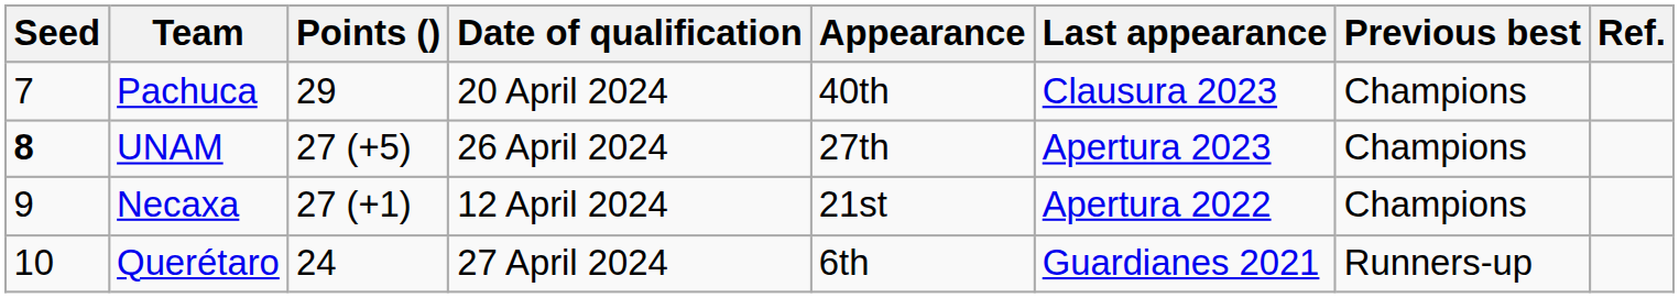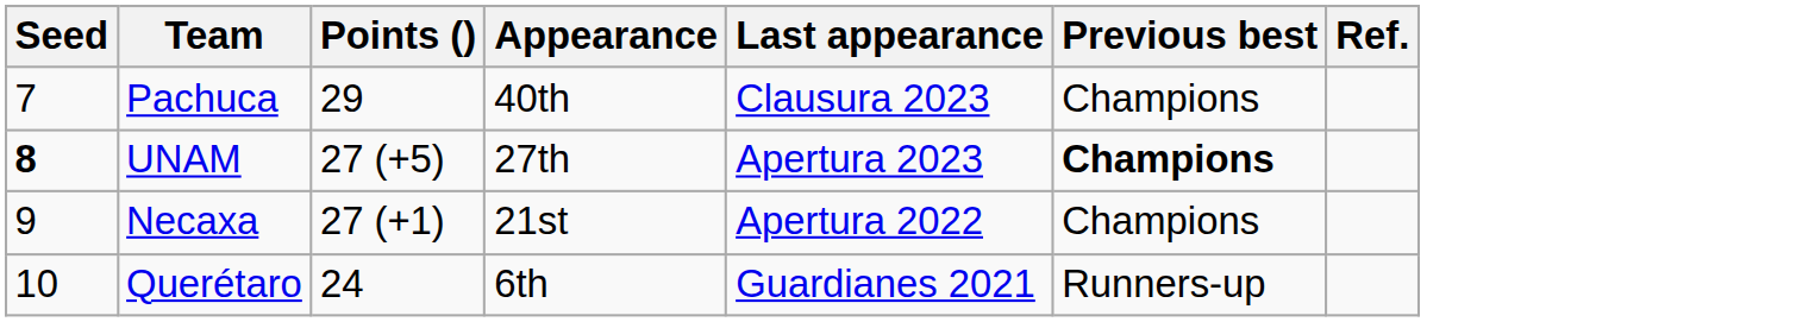 <table class="wikitable sortable">
 <tr>
 <th>Seed</th>
 <th>Team</th>
 <th>Points ()</th>
-<th>Date of qualification</th>
 <th>Appearance</th>
 <th>Last appearance</th>
 <th>Previous best </th>
 <th>Ref.</th>
 </tr>
 <tr>
 <td>7</td>
 <td><a href='#'>Pachuca</a></td>
 <td>29</td>
-<td>20 April 2024</td>
 <td>40th</td>
 <td rowspan="1"><a href='#'>Clausura 2023</a></td>
 <td>Champions </td>
 <td></td>
 </tr>
 <tr>
 <td><strong>8</strong></td>
 <td><a href='#'>UNAM</a></td>
 <td>27 (+5)</td>
-<td>26 April 2024</td>
 <td>27th</td>
 <td rowspan="1"><a href='#'>Apertura 2023</a></td>
-<td>Champions </td>
+<td><strong>Champions </strong></td>
 <td></td>
 </tr>
 <tr>
 <td>9</td>
 <td><a href='#'>Necaxa</a></td>
 <td>27 (+1)</td>
-<td>12 April 2024</td>
 <td>21st</td>
 <td><a href='#'>Apertura 2022</a></td>
 <td>Champions </td>
 <td></td>
 </tr>
 <tr>
 <td>10</td>
 <td><a href='#'>Querétaro</a></td>
 <td>24</td>
-<td>27 April 2024</td>
 <td>6th</td>
 <td rowspan="1"><a href='#'>Guardianes 2021</a></td>
 <td>Runners-up </td>
 <td></td>
 </tr>
 </table>
